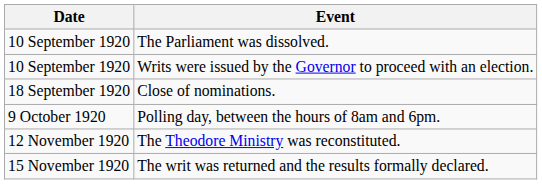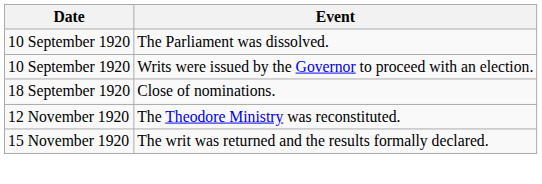 <table class="wikitable">
 <tr>
 <th>Date</th>
 <th>Event</th>
 </tr>
 <tr>
 <td>10 September 1920</td>
 <td>The Parliament was dissolved.</td>
 </tr>
 <tr>
 <td>10 September 1920</td>
 <td>Writs were issued by the <a href='#'>Governor</a> to proceed with an election.</td>
 </tr>
 <tr>
 <td>18 September 1920</td>
 <td>Close of nominations.</td>
 </tr>
 <tr>
-<td>9 October 1920</td>
-<td>Polling day, between the hours of 8am and 6pm.</td>
-</tr>
-<tr>
 <td>12 November 1920</td>
 <td>The <a href='#'>Theodore Ministry</a> was reconstituted.</td>
 </tr>
 <tr>
 <td>15 November 1920</td>
 <td>The writ was returned and the results formally declared.</td>
 </tr>
 </table>
